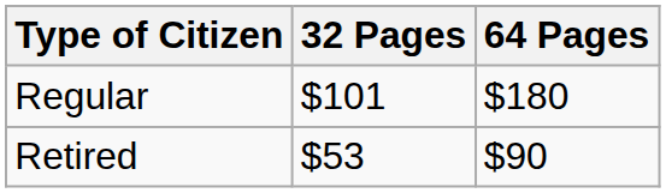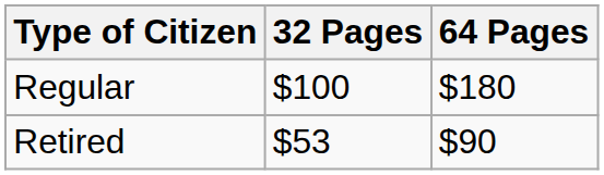 <table class="wikitable">
 <tr>
 <th>Type of Citizen</th>
 <th>32 Pages</th>
 <th>64 Pages</th>
 </tr>
 <tr>
 <td>Regular</td>
-<td>$101</td>
+<td>$100</td>
 <td>$180</td>
 </tr>
 <tr>
 <td>Retired</td>
 <td>$53</td>
 <td>$90</td>
 </tr>
 </table>
